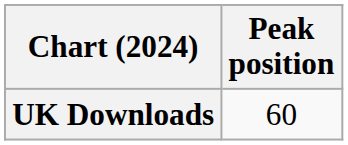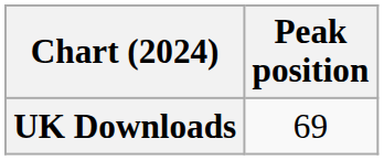 <table class="wikitable plainrowheaders" style="text-align:center">
 <tr>
 <th scope="col">Chart (2024)</th>
 <th scope="col">Peak<br>position</th>
 </tr>
 <tr>
 <th scope=row>UK Downloads </th>
-<td align="center">60</td>
+<td align="center">69</td>
 </tr>
 </table>
